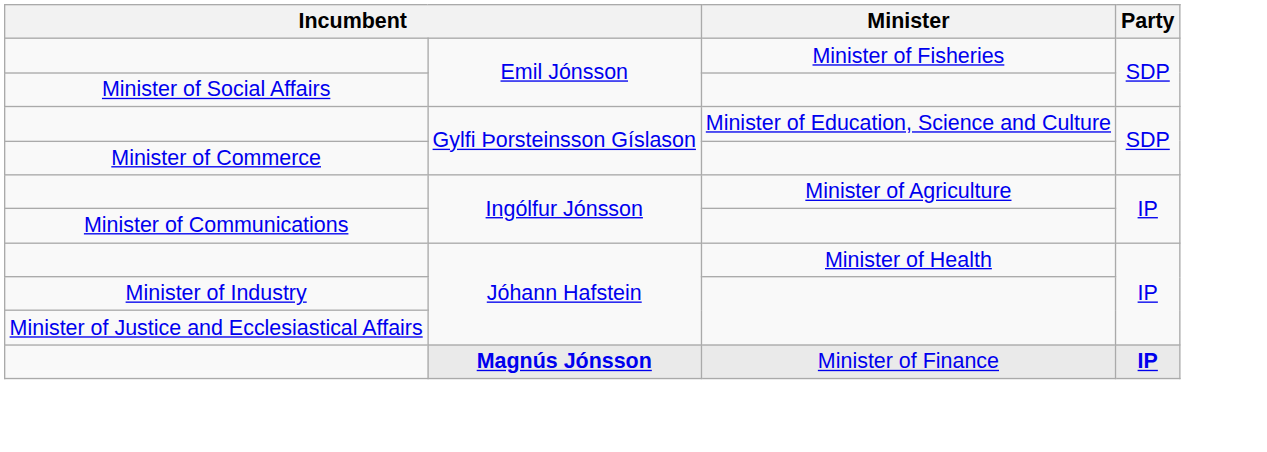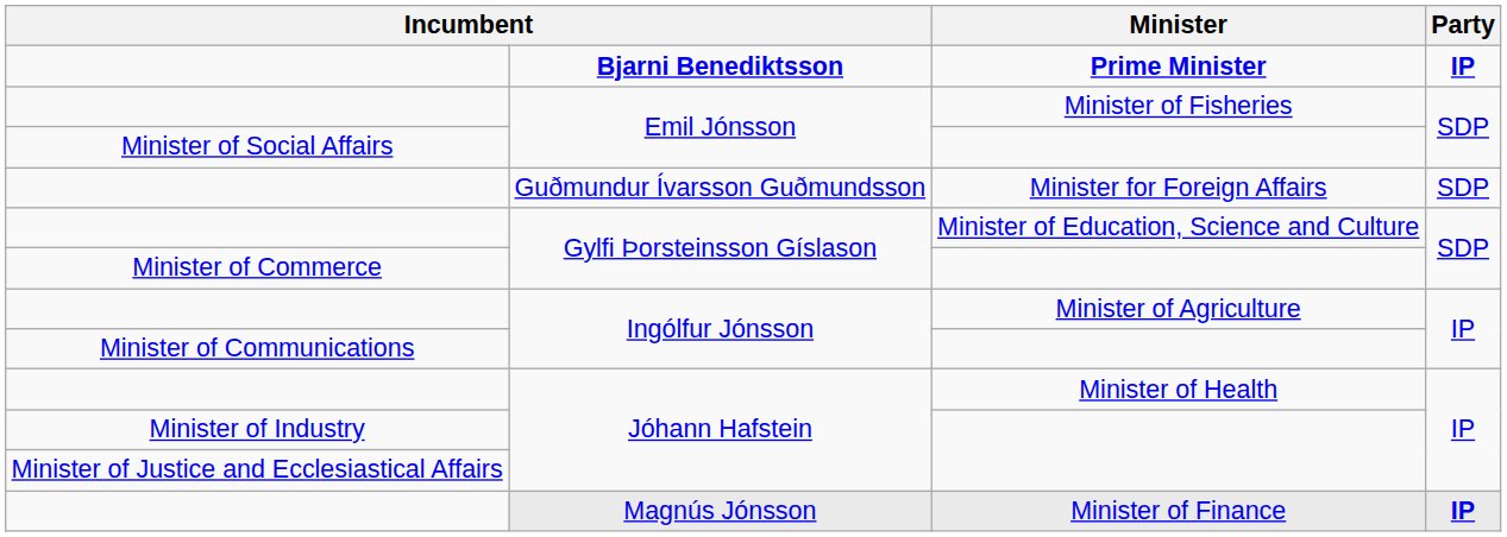 <table class="wikitable" style="text-align: center;">
 <tr>
 <th colspan=2>Incumbent</th>
 <th>Minister</th>
 <th>Party</th>
+</tr>
+<tr>
+<td></td>
+<td><strong><a href='#'>Bjarni Benediktsson</a></strong></td>
+<td><strong><a href='#'>Prime Minister</a><br></strong></td>
+<td><strong><a href='#'>IP</a></strong></td>
 </tr>
 <tr>
 <td></td>
 <td rowspan=2><a href='#'>Emil Jónsson</a></td>
 <td><a href='#'>Minister of Fisheries</a><br></td>
 <td rowspan=2><a href='#'>SDP</a></td>
 </tr>
 <tr>
 <td><a href='#'>Minister of Social Affairs</a><br></td>
+</tr>
+<tr>
+<td></td>
+<td><a href='#'>Guðmundur Ívarsson Guðmundsson</a></td>
+<td><a href='#'>Minister for Foreign Affairs</a><br></td>
+<td><a href='#'>SDP</a></td>
 </tr>
 <tr>
 <td></td>
 <td rowspan=2><a href='#'>Gylfi Þorsteinsson Gíslason</a></td>
 <td><a href='#'>Minister of Education, Science and Culture</a><br></td>
 <td rowspan=2><a href='#'>SDP</a></td>
 </tr>
 <tr>
 <td><a href='#'>Minister of Commerce</a><br></td>
 </tr>
 <tr>
 <td></td>
 <td rowspan=2><a href='#'>Ingólfur Jónsson</a></td>
 <td><a href='#'>Minister of Agriculture</a><br></td>
 <td rowspan=2><a href='#'>IP</a></td>
 </tr>
 <tr>
 <td><a href='#'>Minister of Communications</a><br></td>
 </tr>
 <tr>
 <td></td>
 <td rowspan=3><a href='#'>Jóhann Hafstein</a></td>
 <td><a href='#'>Minister of Health</a><br></td>
 <td rowspan=3><a href='#'>IP</a></td>
 </tr>
 <tr>
 <td><a href='#'>Minister of Industry</a><br></td>
 </tr>
 <tr>
 <td><a href='#'>Minister of Justice and Ecclesiastical Affairs</a><br></td>
 </tr>
 <tr>
 <td></td>
-<td style="background-color: #EAEAEA;"><strong><a href='#'>Magnús Jónsson</a></strong></td>
+<td style="background-color: #EAEAEA;"><a href='#'>Magnús Jónsson</a></td>
 <td style="background-color: #EAEAEA;"><a href='#'>Minister of Finance</a><br></td>
 <td style="background-color: #EAEAEA;"><strong><a href='#'>IP</a></strong></td>
 </tr>
 </table>
